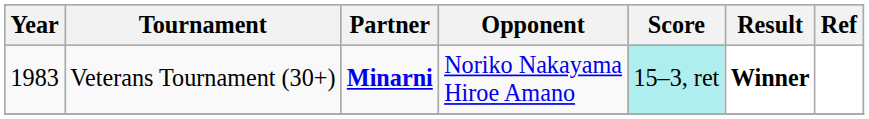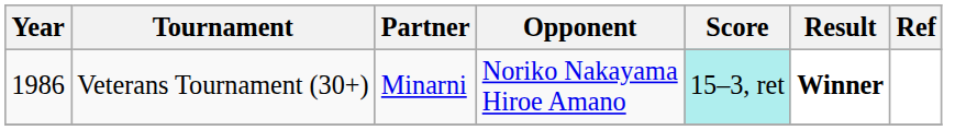 <table class="sortable wikitable" style="font-size: 90%;">
 <tr>
 <th>Year</th>
 <th>Tournament</th>
 <th>Partner</th>
 <th>Opponent</th>
 <th>Score</th>
 <th>Result</th>
 <th>Ref</th>
 </tr>
 <tr>
-<td align="center">1983</td>
+<td align="center">1986</td>
 <td align="left">Veterans Tournament (30+)</td>
-<td align="left"><strong> <a href='#'>Minarni</a></strong></td>
+<td align="left"> <a href='#'>Minarni</a></td>
 <td align="left"> <a href='#'>Noriko Nakayama</a><br> <a href='#'>Hiroe Amano</a></td>
 <td align="left" style="background: paleturquoise;">15–3, ret</td>
 <td style="text-align:left; background:white"> <strong>Winner</strong></td>
 <td style="text-align:center; background:white"></td>
 </tr>
 <tr>
 </tr>
 </table>
